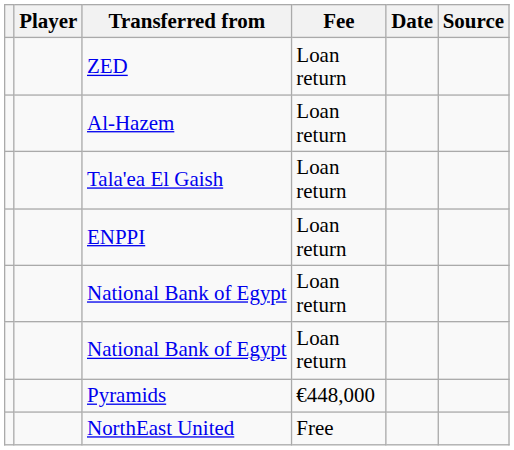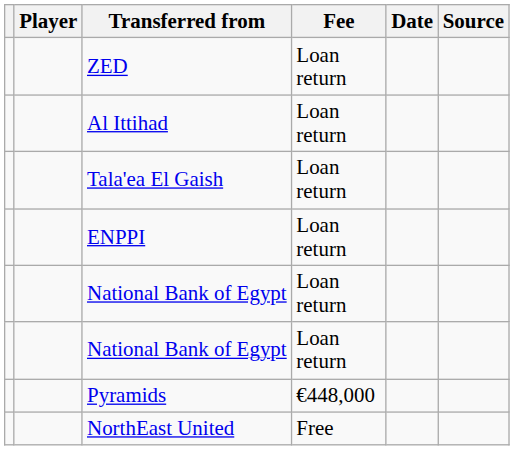 <table class="wikitable plainrowheaders sortable">
 <tr>
 <th></th>
 <th scope="col">Player</th>
 <th>Transferred from</th>
 <th style="width: 65px;">Fee</th>
 <th scope="col">Date</th>
 <th scope="col">Source</th>
 </tr>
 <tr>
 <td align="center"></td>
 <td></td>
 <td> <a href='#'>ZED</a></td>
 <td>Loan return</td>
 <td></td>
 <td></td>
 </tr>
 <tr>
 <td align="center"></td>
 <td></td>
-<td> <a href='#'>Al-Hazem</a></td>
+<td> <a href='#'>Al Ittihad</a></td>
 <td>Loan return</td>
 <td></td>
 <td></td>
 </tr>
 <tr>
 <td align="center"></td>
 <td></td>
 <td> <a href='#'>Tala'ea El Gaish</a></td>
 <td>Loan return</td>
 <td></td>
 <td></td>
 </tr>
 <tr>
 <td align="center"></td>
 <td></td>
 <td> <a href='#'>ENPPI</a></td>
 <td>Loan return</td>
 <td></td>
 <td></td>
 </tr>
 <tr>
 <td align="center"></td>
 <td></td>
 <td> <a href='#'>National Bank of Egypt</a></td>
 <td>Loan return</td>
 <td></td>
 <td></td>
 </tr>
 <tr>
 <td align="center"></td>
 <td></td>
 <td> <a href='#'>National Bank of Egypt</a></td>
 <td>Loan return</td>
 <td></td>
 <td></td>
 </tr>
 <tr>
 <td align="center"></td>
 <td></td>
 <td> <a href='#'>Pyramids</a></td>
 <td>€448,000</td>
 <td></td>
 <td></td>
 </tr>
 <tr>
 <td align="center"></td>
 <td></td>
 <td> <a href='#'>NorthEast United</a></td>
 <td>Free</td>
 <td></td>
 <td></td>
 </tr>
 </table>
